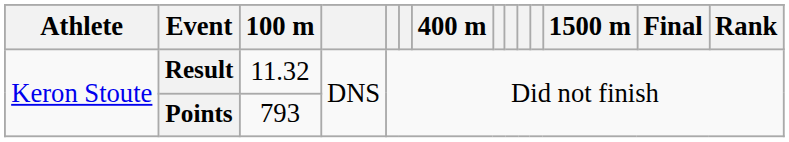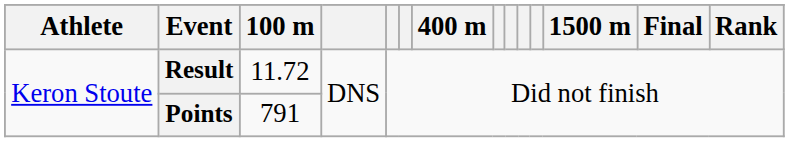 <table class="wikitable" style="font-size:90%">
 <tr>
 <th>Athlete</th>
 <th>Event</th>
 <th>100 m</th>
 <th></th>
 <th></th>
 <th></th>
 <th>400 m</th>
 <th></th>
 <th></th>
 <th></th>
 <th></th>
 <th>1500 m</th>
 <th>Final</th>
 <th>Rank</th>
 </tr>
 <tr align=center>
 <td rowspan=2 align=left><a href='#'>Keron Stoute</a></td>
 <th style="font-size:95%">Result</th>
-<td>11.32</td>
+<td>11.72</td>
 <td rowspan=2>DNS</td>
 <td rowspan=2 colspan=10>Did not finish</td>
 </tr>
 <tr align=center>
 <th style="font-size:95%">Points</th>
-<td>793</td>
+<td>791</td>
 </tr>
 </table>
